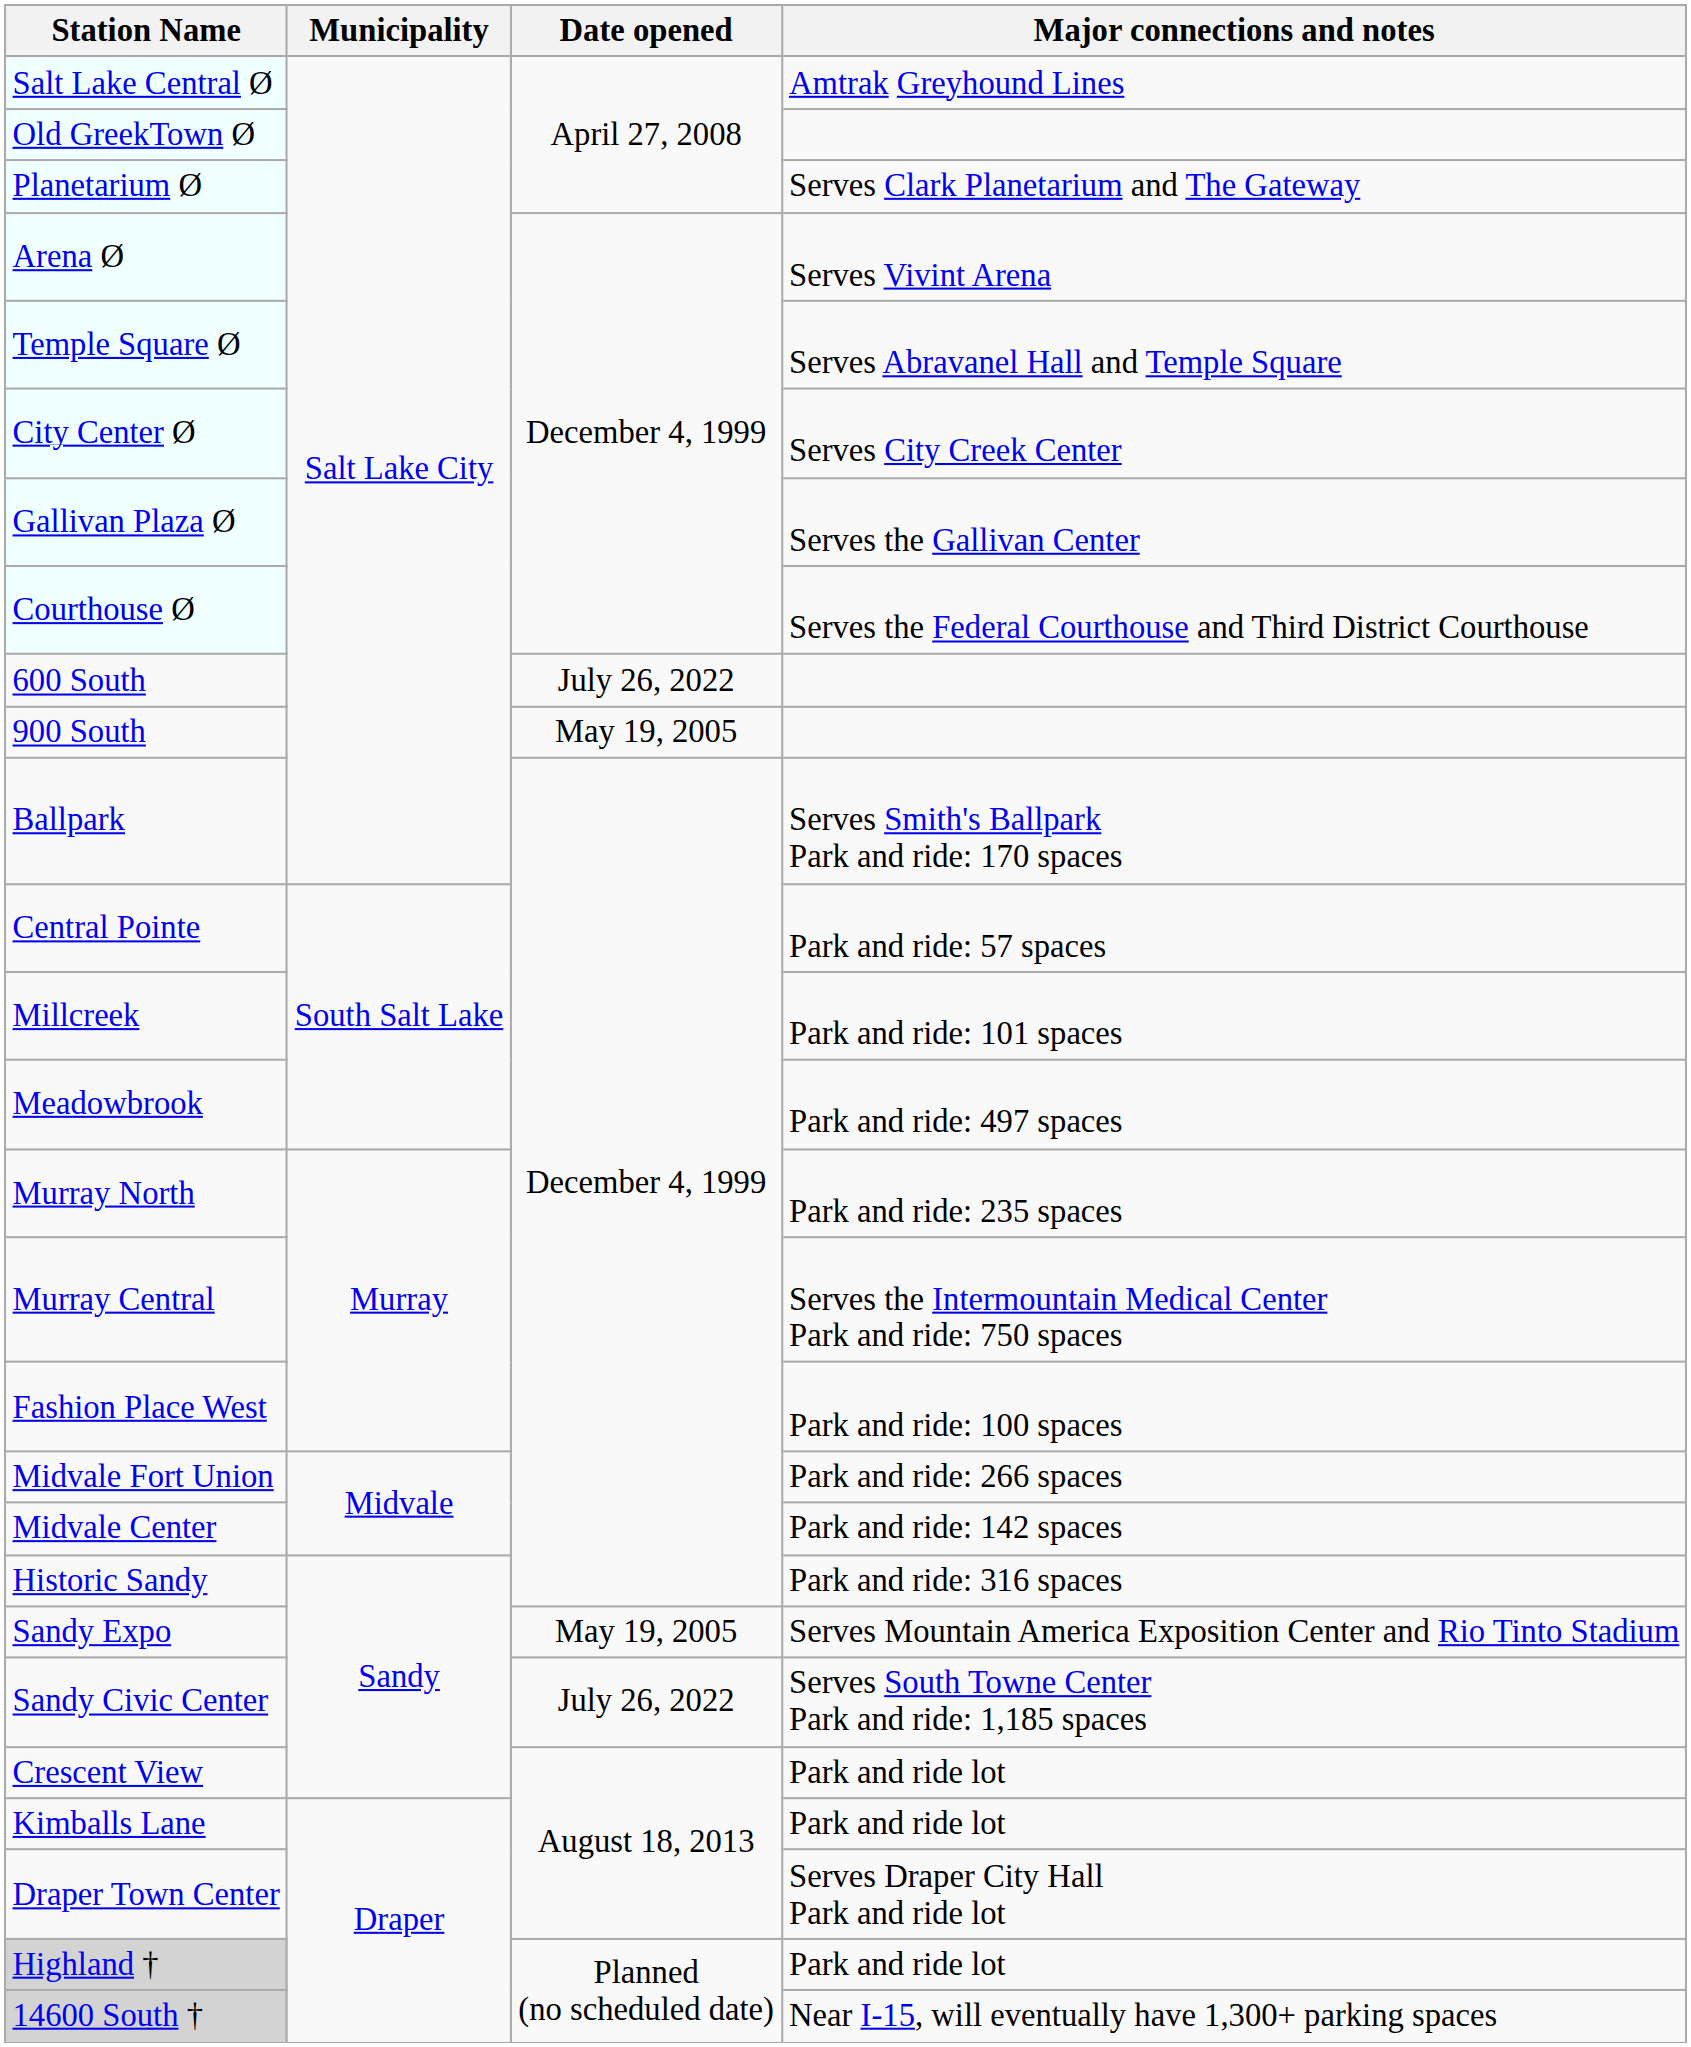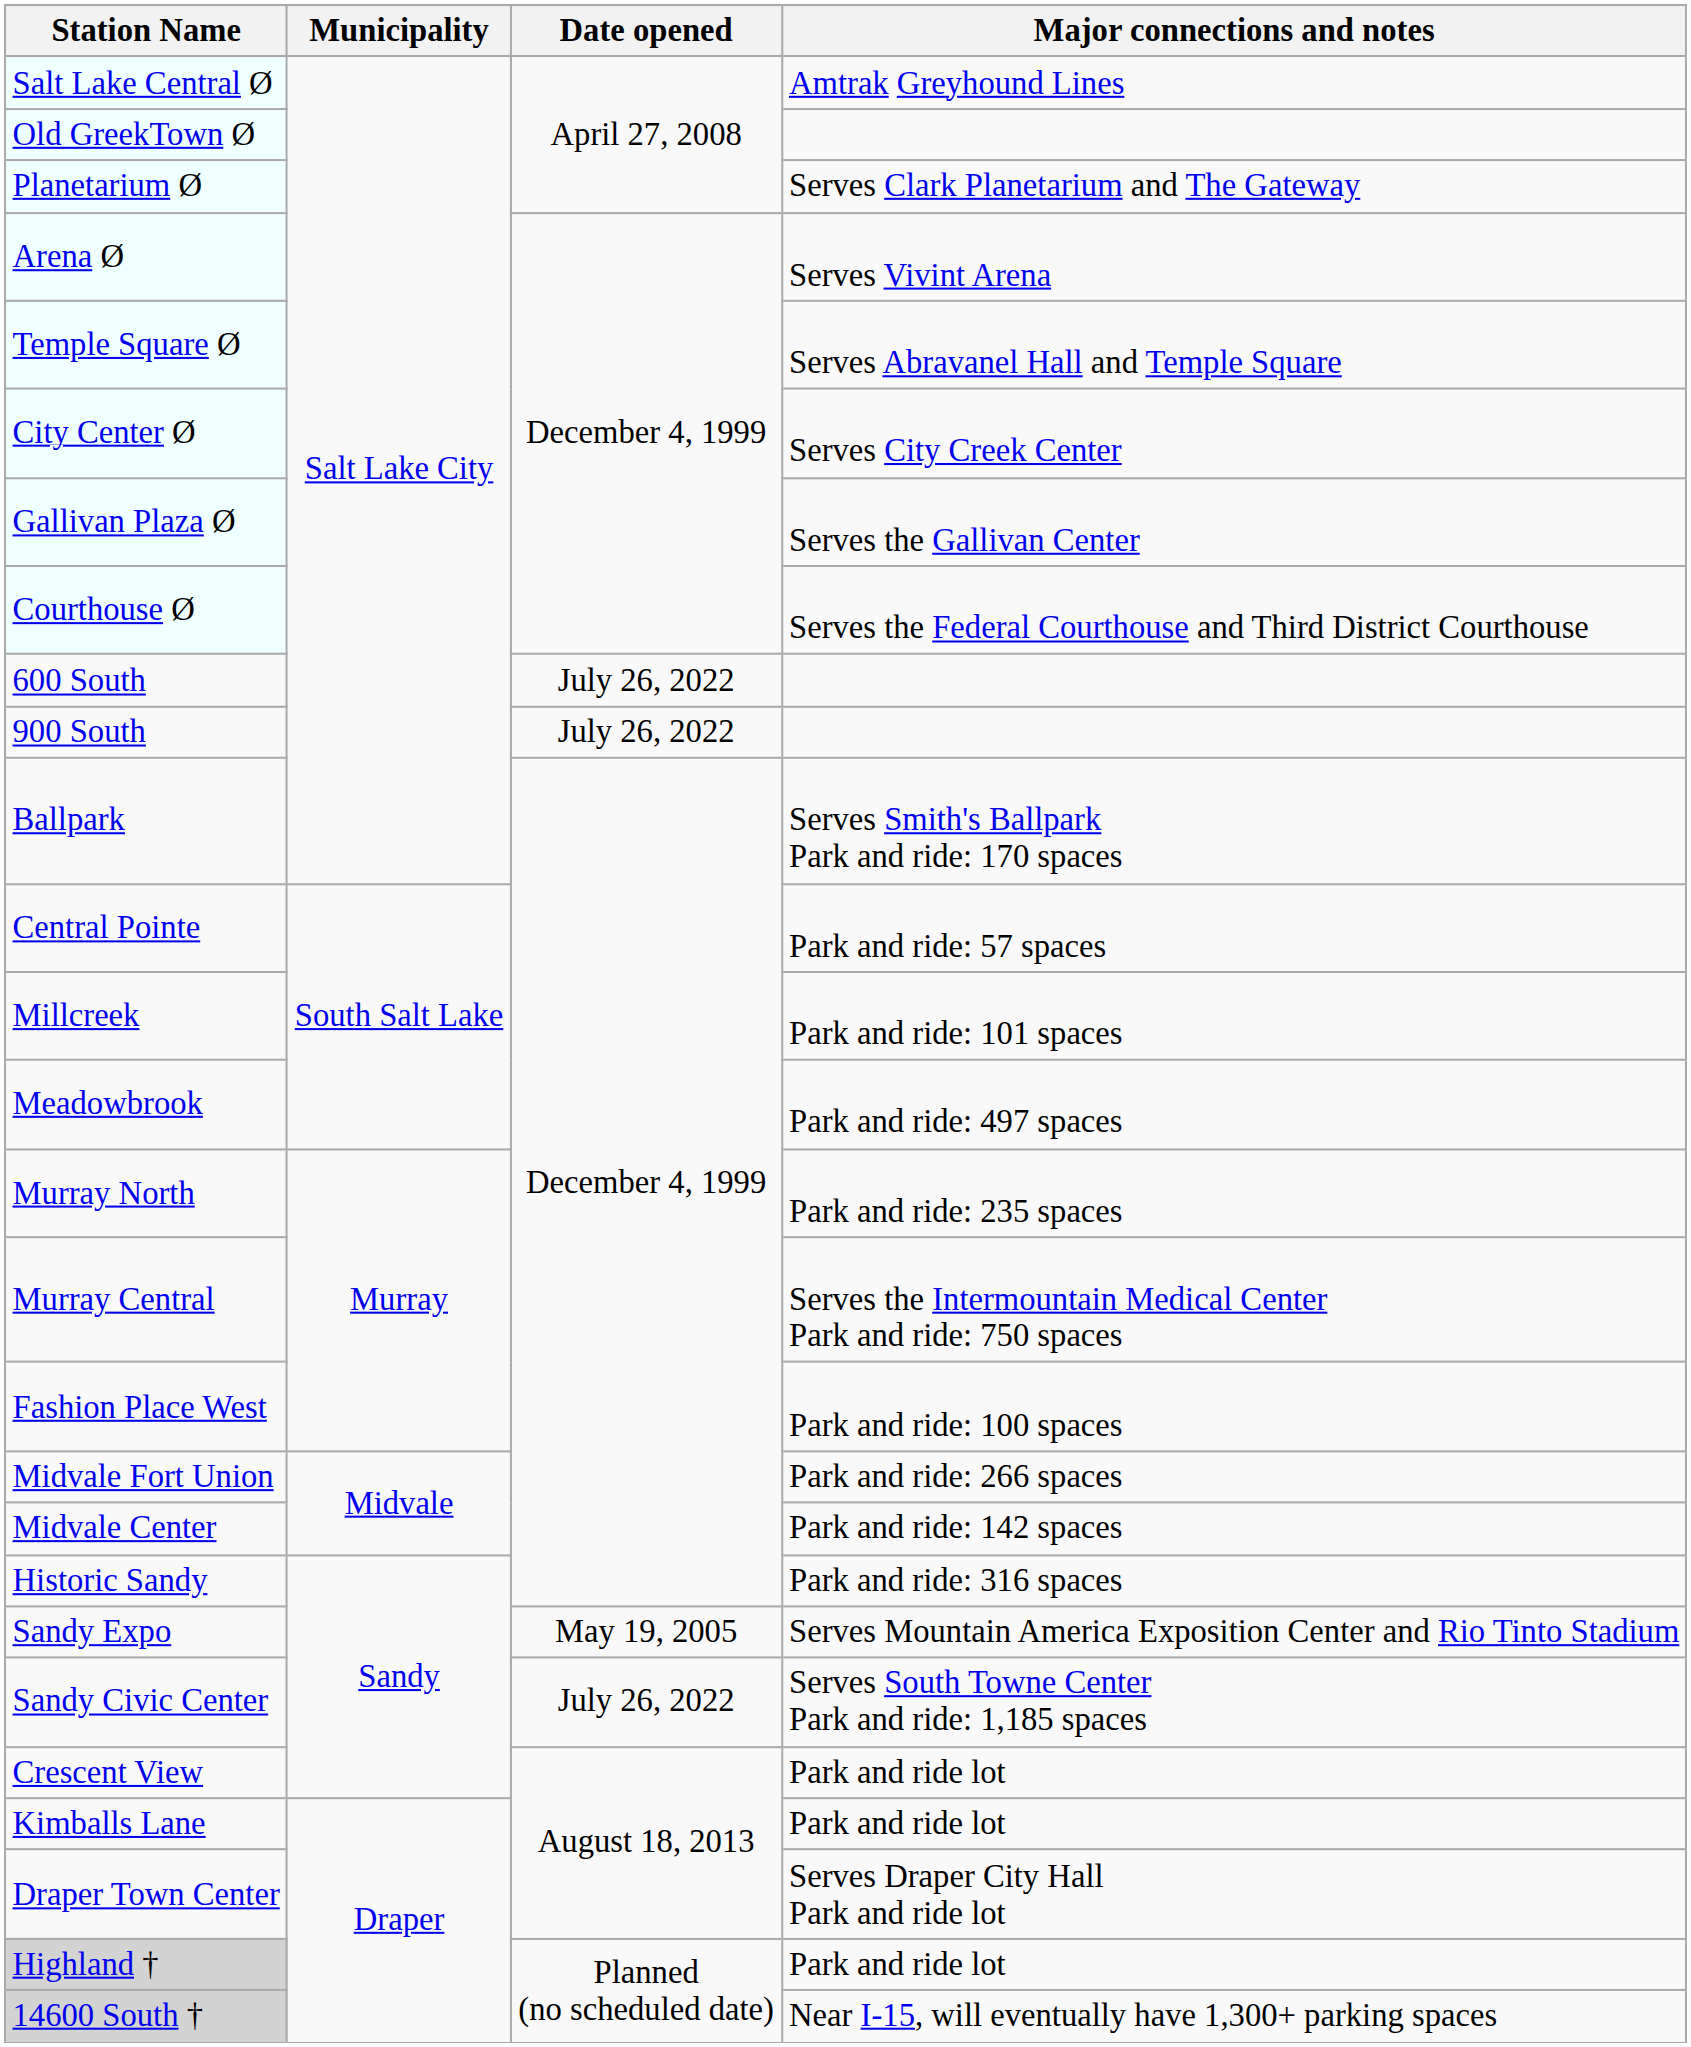 <table class="wikitable">
 <tr>
 <th>Station Name</th>
 <th>Municipality</th>
 <th>Date opened</th>
 <th>Major connections and notes</th>
 </tr>
 <tr>
 <td bgcolor=azure><a href='#'>Salt Lake Central</a> Ø</td>
 <td rowspan="11" align="center"><a href='#'>Salt Lake City</a></td>
 <td rowspan="3" align="center">April 27, 2008</td>
 <td align="left"> <a href='#'>Amtrak</a>   <a href='#'>Greyhound Lines</a></td>
 </tr>
 <tr>
 <td bgcolor=azure><a href='#'>Old GreekTown</a> Ø</td>
 <td align="left"></td>
 </tr>
 <tr>
 <td bgcolor=azure><a href='#'>Planetarium</a> Ø</td>
 <td align="left">Serves <a href='#'>Clark Planetarium</a> and <a href='#'>The Gateway</a></td>
 </tr>
 <tr>
 <td bgcolor=azure><a href='#'>Arena</a> Ø</td>
 <td rowspan="5" align="center">December 4, 1999</td>
 <td align="left"><br>Serves <a href='#'>Vivint Arena</a></td>
 </tr>
 <tr>
 <td bgcolor=azure><a href='#'>Temple Square</a> Ø</td>
 <td align="left"><br>Serves <a href='#'>Abravanel Hall</a> and <a href='#'>Temple Square</a></td>
 </tr>
 <tr>
 <td bgcolor=azure><a href='#'>City Center</a> Ø</td>
 <td align="left"><br>Serves <a href='#'>City Creek Center</a></td>
 </tr>
 <tr>
 <td bgcolor=azure><a href='#'>Gallivan Plaza</a> Ø</td>
 <td align="left"><br>Serves the <a href='#'>Gallivan Center</a></td>
 </tr>
 <tr>
 <td bgcolor=azure><a href='#'>Courthouse</a> Ø</td>
 <td align="left"> <br>Serves the <a href='#'>Federal Courthouse</a> and Third District Courthouse</td>
 </tr>
 <tr>
 <td><a href='#'>600 South</a></td>
 <td align="center">July 26, 2022</td>
 <td align="left"> </td>
 </tr>
 <tr>
 <td><a href='#'>900 South</a></td>
-<td align="center">May 19, 2005</td>
+<td align="center">July 26, 2022</td>
 <td align="left"> </td>
 </tr>
 <tr>
 <td><a href='#'>Ballpark</a></td>
 <td rowspan="10" align="center">December 4, 1999</td>
 <td align="left"> <br>Serves <a href='#'>Smith's Ballpark</a><br>Park and ride: 170 spaces</td>
 </tr>
 <tr>
 <td><a href='#'>Central Pointe</a></td>
 <td rowspan="3" align="center"><a href='#'>South Salt Lake</a></td>
 <td align="left">   <br>Park and ride: 57 spaces</td>
 </tr>
 <tr>
 <td><a href='#'>Millcreek</a></td>
 <td align="left"><br>Park and ride: 101 spaces</td>
 </tr>
 <tr>
 <td><a href='#'>Meadowbrook</a></td>
 <td align="left"><br>Park and ride: 497 spaces</td>
 </tr>
 <tr>
 <td><a href='#'>Murray North</a></td>
 <td rowspan="3" align="center"><a href='#'>Murray</a></td>
 <td align="left"><br>Park and ride: 235 spaces</td>
 </tr>
 <tr>
 <td><a href='#'>Murray Central</a></td>
 <td align="left"> <br>Serves the <a href='#'>Intermountain Medical Center</a><br>Park and ride: 750 spaces</td>
 </tr>
 <tr>
 <td><a href='#'>Fashion Place West</a></td>
 <td align="left"><br>Park and ride: 100 spaces</td>
 </tr>
 <tr>
 <td><a href='#'>Midvale Fort Union</a></td>
 <td rowspan="2" align="center"><a href='#'>Midvale</a></td>
 <td align="left">Park and ride: 266 spaces</td>
 </tr>
 <tr>
 <td><a href='#'>Midvale Center</a></td>
 <td align="left">Park and ride: 142 spaces</td>
 </tr>
 <tr>
 <td><a href='#'>Historic Sandy</a></td>
 <td align=center rowspan=4><a href='#'>Sandy</a></td>
 <td align="left">Park and ride: 316 spaces</td>
 </tr>
 <tr>
 <td><a href='#'>Sandy Expo</a></td>
 <td align="center">May 19, 2005</td>
 <td align=left>Serves Mountain America Exposition Center and <a href='#'>Rio Tinto Stadium</a></td>
 </tr>
 <tr>
 <td><a href='#'>Sandy Civic Center</a></td>
 <td align="center">July 26, 2022</td>
 <td align="left">Serves <a href='#'>South Towne Center</a><br>Park and ride: 1,185 spaces</td>
 </tr>
 <tr>
 <td><a href='#'>Crescent View</a></td>
 <td align=center rowspan=3>August 18, 2013</td>
 <td align="left">Park and ride lot</td>
 </tr>
 <tr>
 <td><a href='#'>Kimballs Lane</a></td>
 <td align=center rowspan=4><a href='#'>Draper</a></td>
 <td align="left">Park and ride lot</td>
 </tr>
 <tr>
 <td><a href='#'>Draper Town Center</a></td>
 <td align="left">Serves Draper City Hall<br>Park and ride lot</td>
 </tr>
 <tr>
 <td bgcolor=lightgray><a href='#'>Highland</a> †</td>
 <td align=center rowspan=2>Planned<br>(no scheduled date)</td>
 <td align=left>Park and ride lot</td>
 </tr>
 <tr>
 <td bgcolor=lightgray><a href='#'>14600 South</a> †</td>
 <td align=left>Near <a href='#'>I-15</a>, will eventually have 1,300+ parking spaces</td>
 </tr>
 </table>
